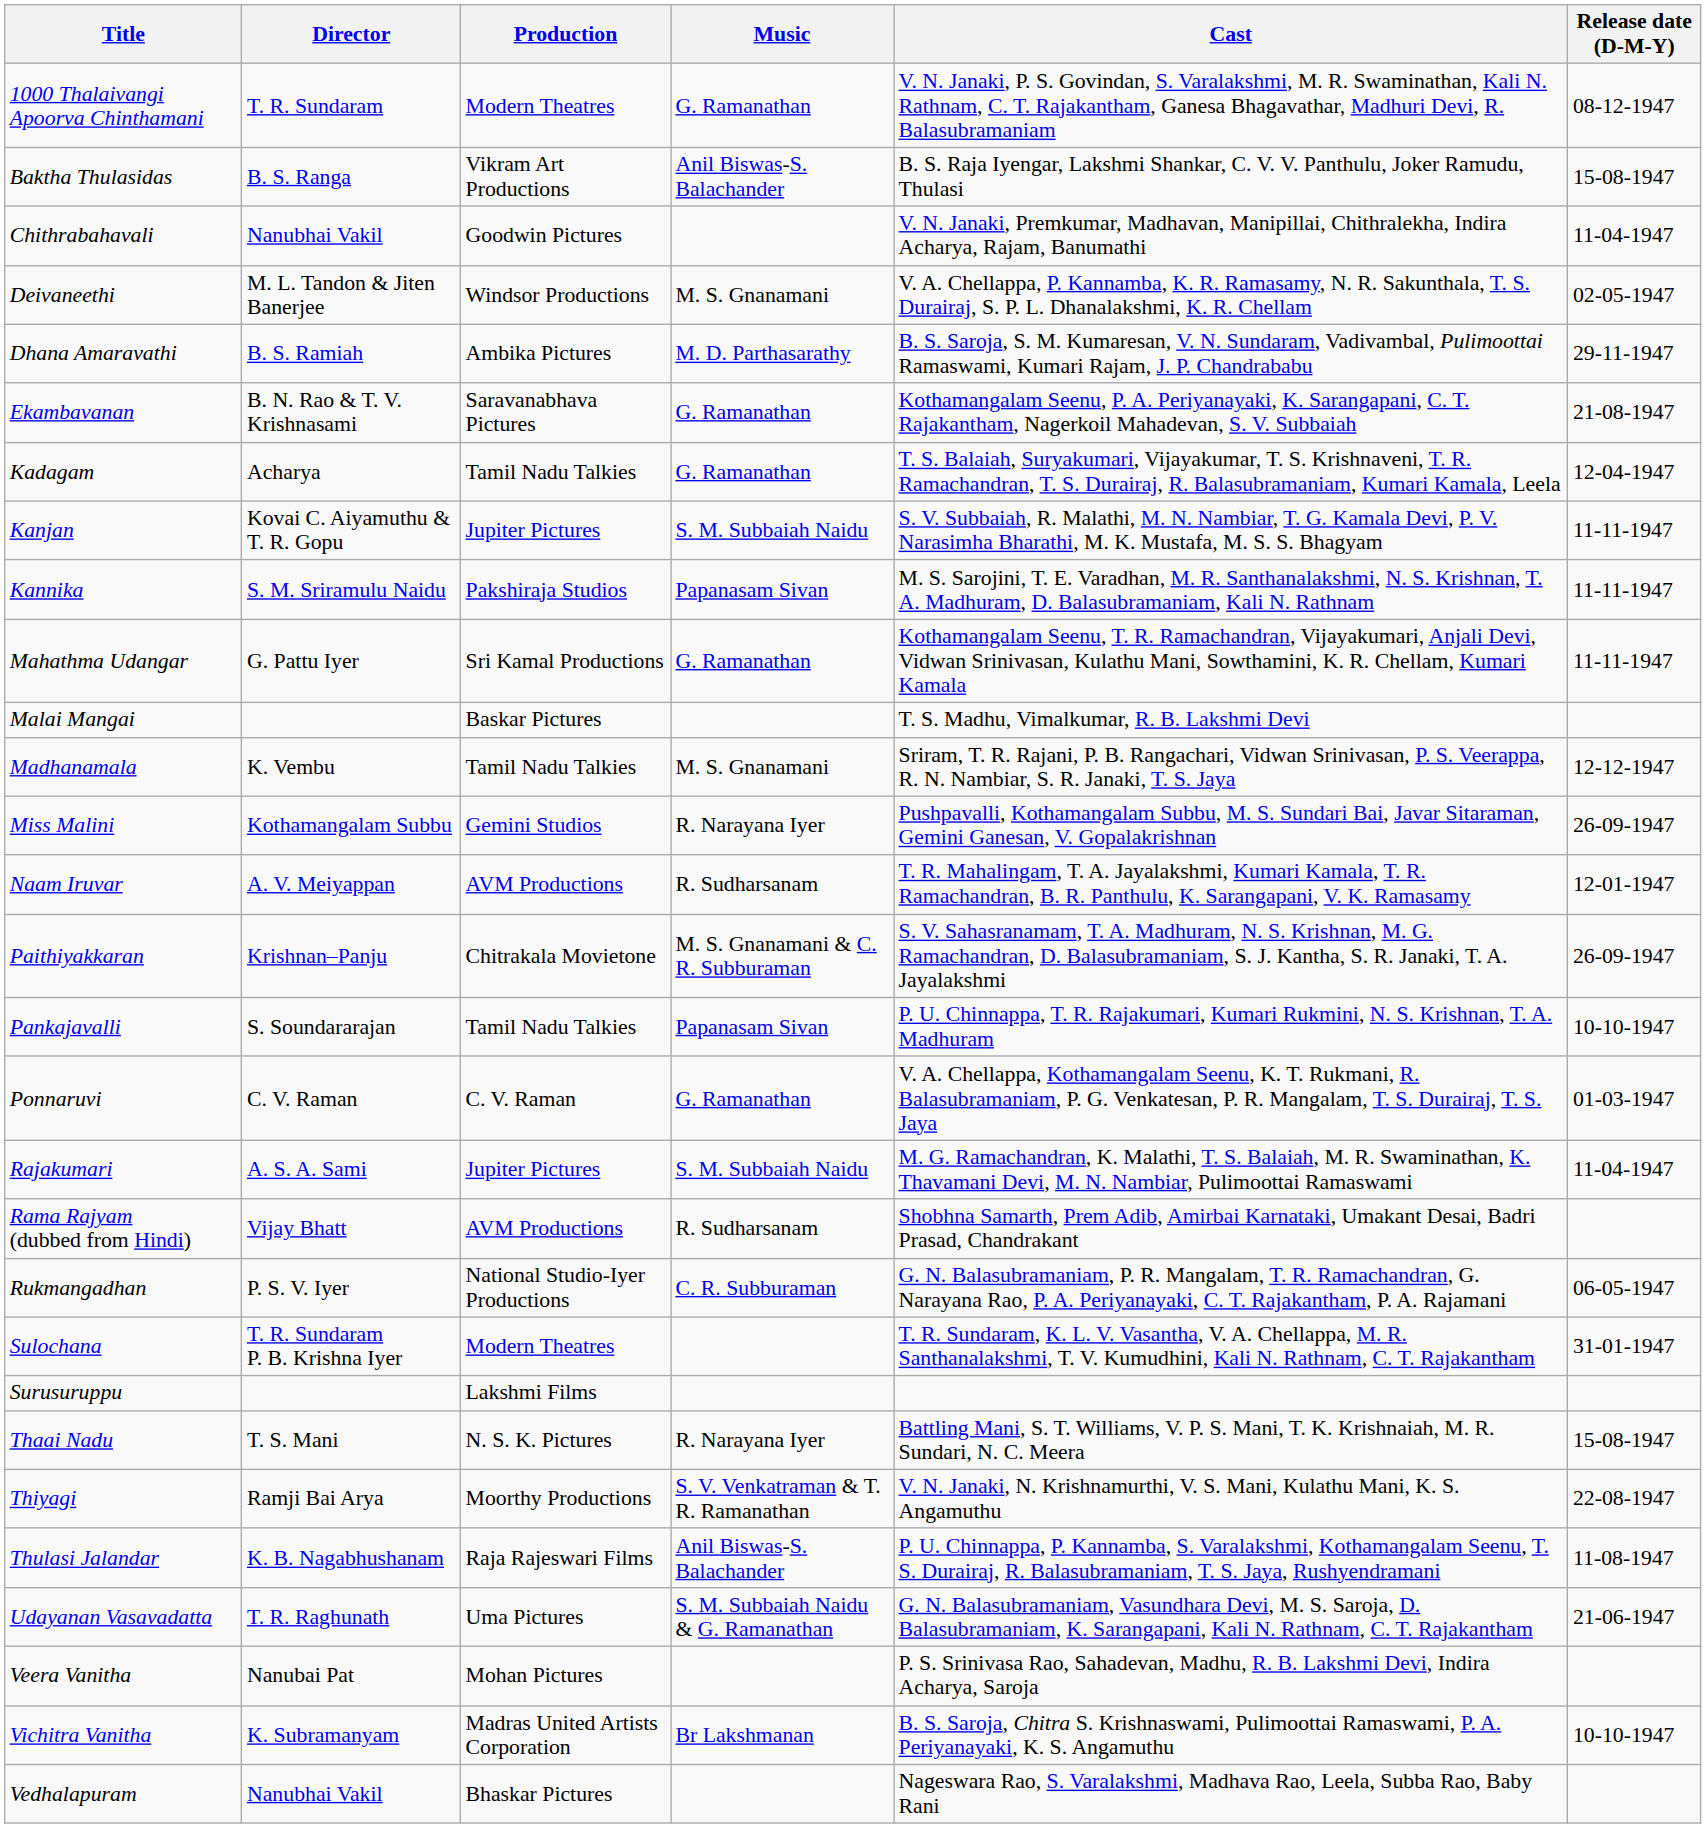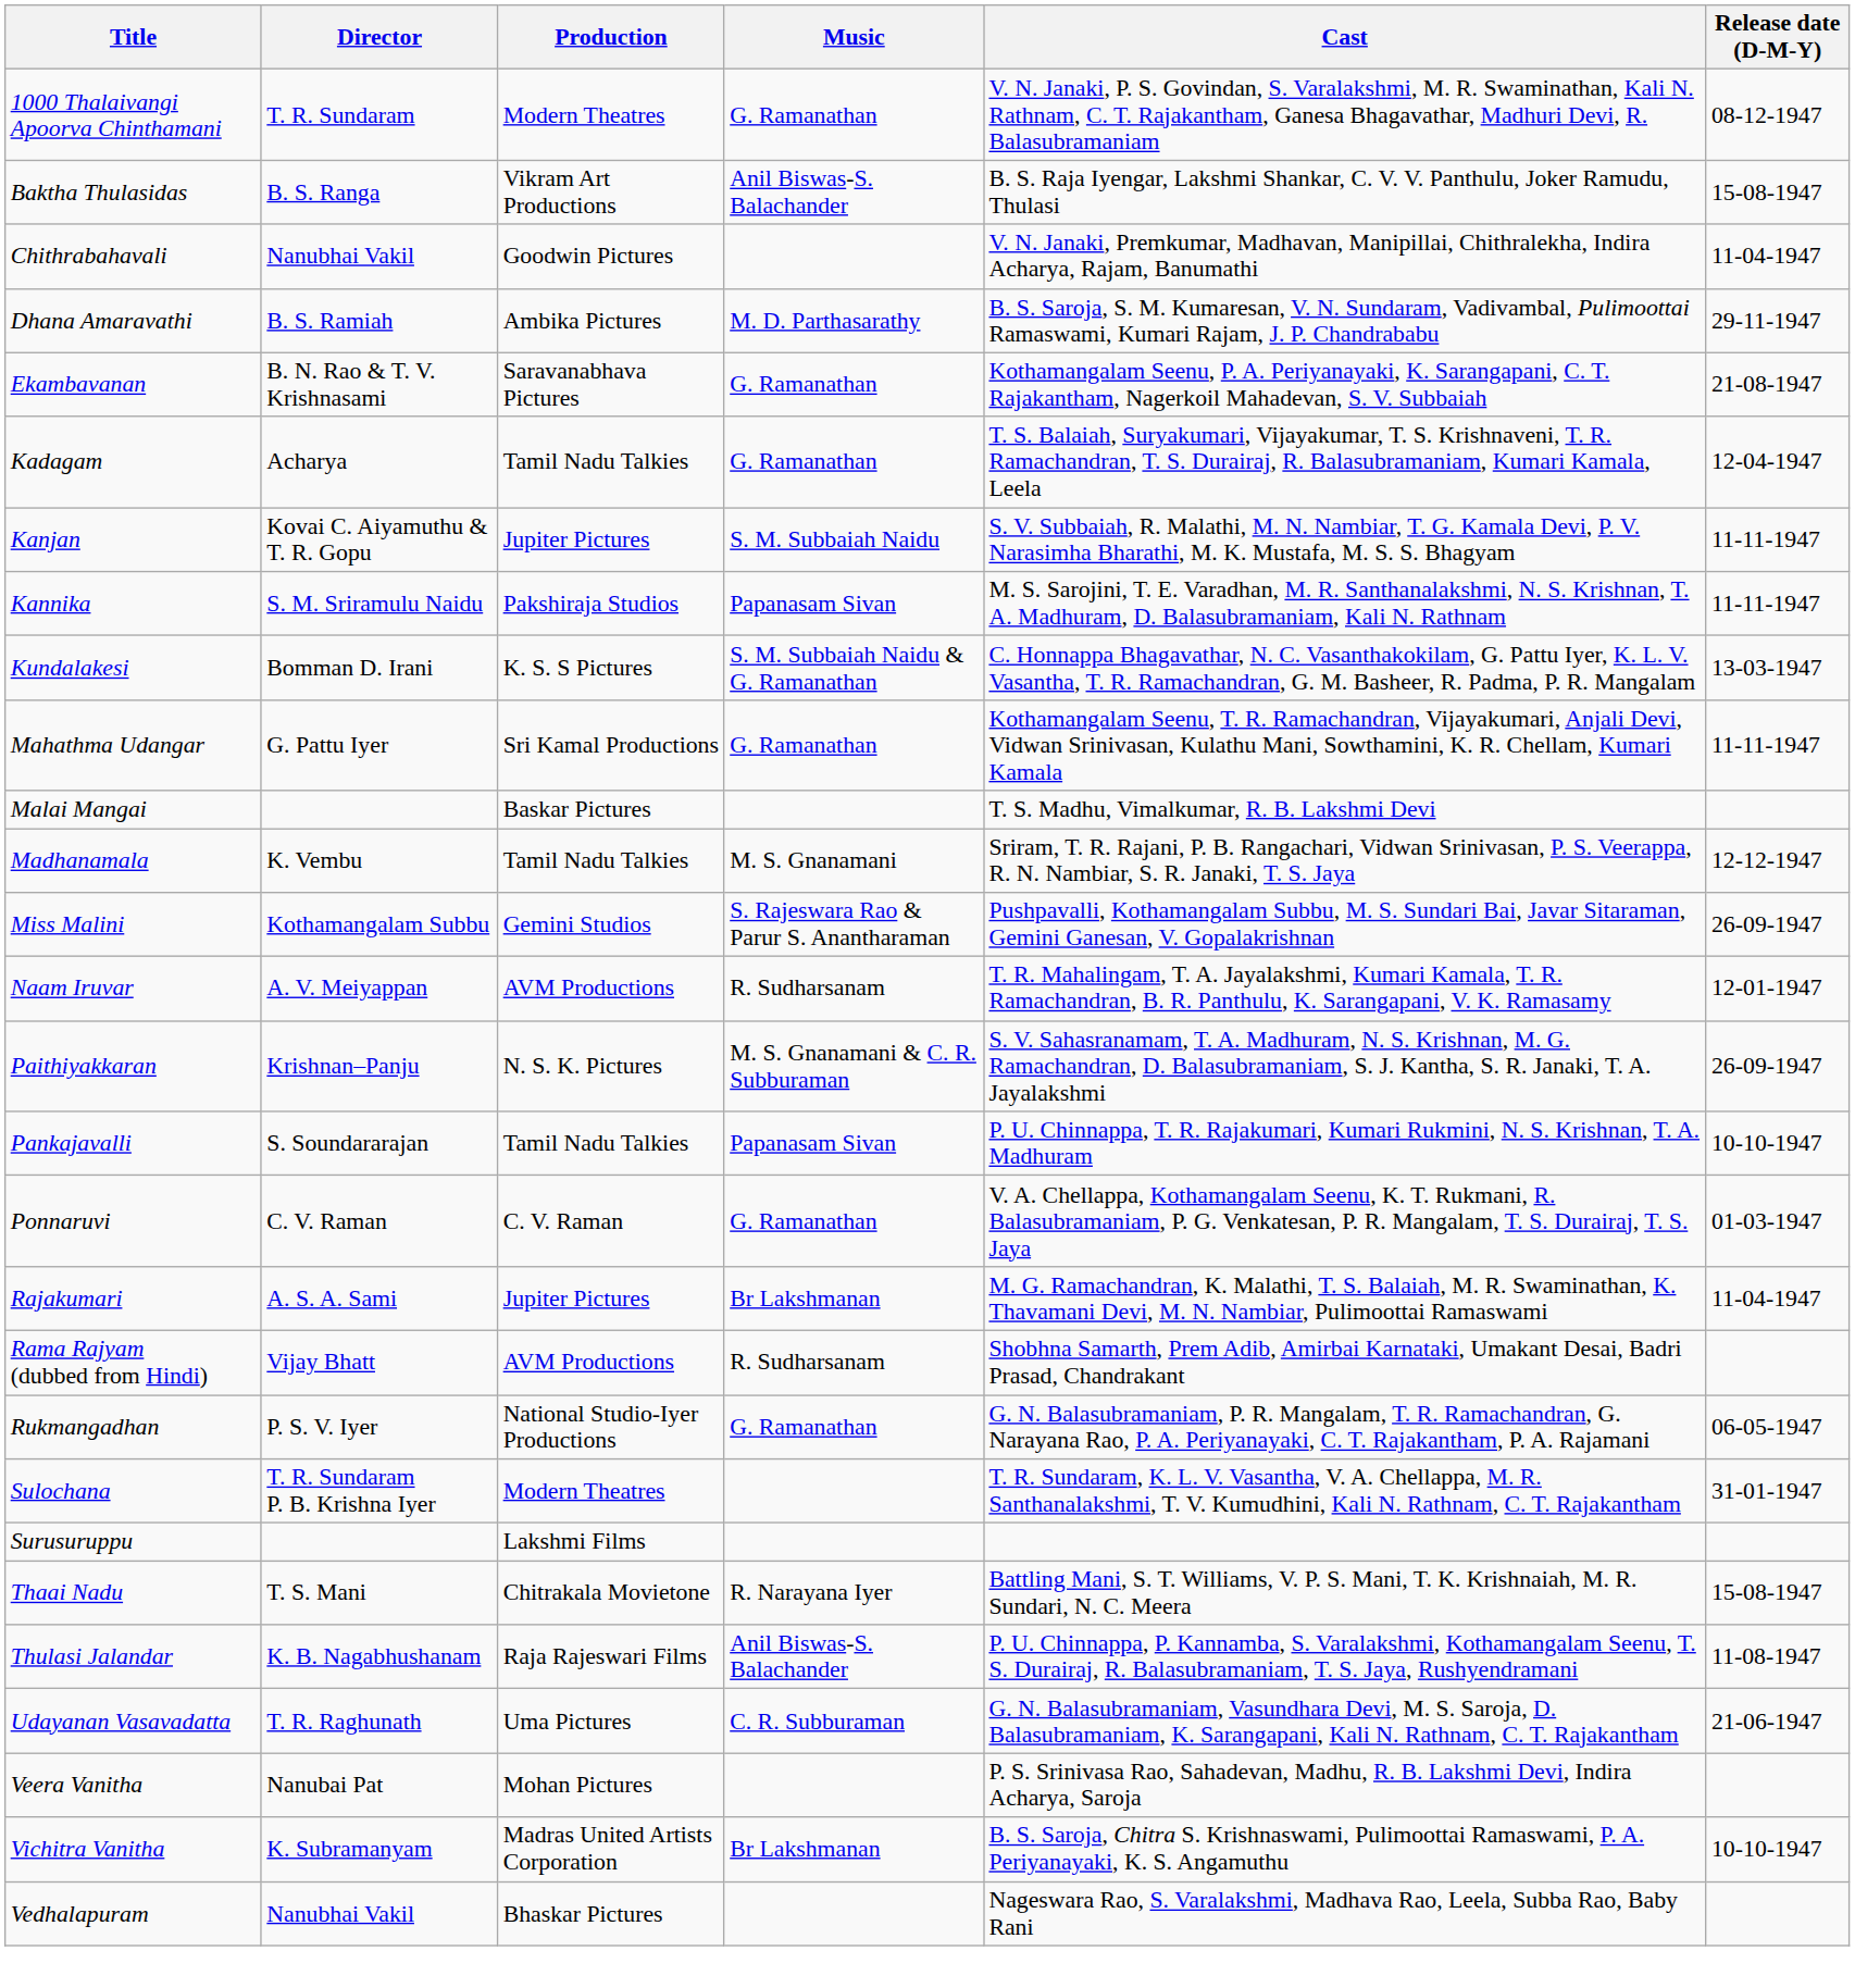 <table class="wikitable">
 <tr>
 <th><a href='#'>Title</a></th>
 <th><a href='#'>Director</a></th>
 <th><a href='#'>Production</a></th>
 <th><a href='#'>Music</a></th>
 <th><a href='#'>Cast</a></th>
 <th>Release date (D-M-Y)</th>
 </tr>
 <tr>
 <td><em><a href='#'>1000 Thalaivangi Apoorva Chinthamani</a></em></td>
 <td><a href='#'>T. R. Sundaram</a></td>
 <td><a href='#'>Modern Theatres</a></td>
 <td><a href='#'>G. Ramanathan</a></td>
 <td><a href='#'>V. N. Janaki</a>, P. S. Govindan, <a href='#'>S. Varalakshmi</a>, M. R. Swaminathan, <a href='#'>Kali N. Rathnam</a>, <a href='#'>C. T. Rajakantham</a>, Ganesa Bhagavathar, <a href='#'>Madhuri Devi</a>, <a href='#'>R. Balasubramaniam</a></td>
 <td>08-12-1947</td>
 </tr>
 <tr>
 <td><em>Baktha Thulasidas</em></td>
 <td><a href='#'>B. S. Ranga</a></td>
 <td>Vikram Art Productions</td>
 <td><a href='#'>Anil Biswas</a>-<a href='#'>S. Balachander</a></td>
 <td>B. S. Raja Iyengar, Lakshmi Shankar, C. V. V. Panthulu, Joker Ramudu, Thulasi</td>
 <td>15-08-1947</td>
 </tr>
 <tr>
 <td><em>Chithrabahavali</em></td>
 <td><a href='#'>Nanubhai Vakil</a></td>
 <td>Goodwin Pictures</td>
 <td></td>
 <td><a href='#'>V. N. Janaki</a>, Premkumar, Madhavan, Manipillai, Chithralekha, Indira Acharya, Rajam, Banumathi</td>
 <td>11-04-1947</td>
-</tr>
-<tr>
-<td><em>Deivaneethi</em></td>
-<td>M. L. Tandon & Jiten Banerjee</td>
-<td>Windsor Productions</td>
-<td>M. S. Gnanamani</td>
-<td>V. A. Chellappa, <a href='#'>P. Kannamba</a>, <a href='#'>K. R. Ramasamy</a>, N. R. Sakunthala, <a href='#'>T. S. Durairaj</a>, S. P. L. Dhanalakshmi, <a href='#'>K. R. Chellam</a></td>
-<td>02-05-1947</td>
 </tr>
 <tr>
 <td><em>Dhana Amaravathi</em></td>
 <td><a href='#'>B. S. Ramiah</a></td>
 <td>Ambika Pictures</td>
 <td><a href='#'>M. D. Parthasarathy</a></td>
 <td><a href='#'>B. S. Saroja</a>, S. M. Kumaresan, <a href='#'>V. N. Sundaram</a>, Vadivambal, <em>Pulimoottai</em> Ramaswami, Kumari Rajam, <a href='#'>J. P. Chandrababu</a></td>
 <td>29-11-1947</td>
 </tr>
 <tr>
 <td><em><a href='#'>Ekambavanan</a></em></td>
 <td>B. N. Rao & T. V. Krishnasami</td>
 <td>Saravanabhava Pictures</td>
 <td><a href='#'>G. Ramanathan</a></td>
 <td><a href='#'>Kothamangalam Seenu</a>, <a href='#'>P. A. Periyanayaki</a>, <a href='#'>K. Sarangapani</a>, <a href='#'>C. T. Rajakantham</a>, Nagerkoil Mahadevan, <a href='#'>S. V. Subbaiah</a></td>
 <td>21-08-1947</td>
 </tr>
 <tr>
 <td><em>Kadagam</em></td>
 <td>Acharya</td>
 <td>Tamil Nadu Talkies</td>
 <td><a href='#'>G. Ramanathan</a></td>
 <td><a href='#'>T. S. Balaiah</a>, <a href='#'>Suryakumari</a>, Vijayakumar, T. S. Krishnaveni, <a href='#'>T. R. Ramachandran</a>, <a href='#'>T. S. Durairaj</a>, <a href='#'>R. Balasubramaniam</a>, <a href='#'>Kumari Kamala</a>, Leela</td>
 <td>12-04-1947</td>
 </tr>
 <tr>
 <td><em><a href='#'>Kanjan</a></em></td>
 <td>Kovai C. Aiyamuthu & T. R. Gopu</td>
 <td><a href='#'>Jupiter Pictures</a></td>
 <td><a href='#'>S. M. Subbaiah Naidu</a></td>
 <td><a href='#'>S. V. Subbaiah</a>, R. Malathi, <a href='#'>M. N. Nambiar</a>, <a href='#'>T. G. Kamala Devi</a>, <a href='#'>P. V. Narasimha Bharathi</a>, M. K. Mustafa, M. S. S. Bhagyam</td>
 <td>11-11-1947</td>
 </tr>
 <tr>
 <td><em><a href='#'>Kannika</a></em></td>
 <td><a href='#'>S. M. Sriramulu Naidu</a></td>
 <td><a href='#'>Pakshiraja Studios</a></td>
 <td><a href='#'>Papanasam Sivan</a></td>
 <td>M. S. Sarojini, T. E. Varadhan, <a href='#'>M. R. Santhanalakshmi</a>, <a href='#'>N. S. Krishnan</a>, <a href='#'>T. A. Madhuram</a>, <a href='#'>D. Balasubramaniam</a>, <a href='#'>Kali N. Rathnam</a></td>
 <td>11-11-1947</td>
 </tr>
 <tr>
+<td><em><a href='#'>Kundalakesi</a></em></td>
+<td>Bomman D. Irani</td>
+<td>K. S. S Pictures</td>
+<td><a href='#'>S. M. Subbaiah Naidu</a> & <a href='#'>G. Ramanathan</a></td>
+<td><a href='#'>C. Honnappa Bhagavathar</a>, <a href='#'>N. C. Vasanthakokilam</a>, G. Pattu Iyer, <a href='#'>K. L. V. Vasantha</a>, <a href='#'>T. R. Ramachandran</a>, G. M. Basheer, R. Padma, P. R. Mangalam</td>
+<td>13-03-1947</td>
+</tr>
+<tr>
 <td><em>Mahathma Udangar</em></td>
 <td>G. Pattu Iyer</td>
 <td>Sri Kamal Productions</td>
 <td><a href='#'>G. Ramanathan</a></td>
 <td><a href='#'>Kothamangalam Seenu</a>, <a href='#'>T. R. Ramachandran</a>, Vijayakumari, <a href='#'>Anjali Devi</a>, Vidwan Srinivasan, Kulathu Mani, Sowthamini, K. R. Chellam, <a href='#'>Kumari Kamala</a></td>
 <td>11-11-1947</td>
 </tr>
 <tr>
 <td><em>Malai Mangai</em></td>
 <td></td>
 <td>Baskar Pictures</td>
 <td></td>
 <td>T. S. Madhu, Vimalkumar, <a href='#'>R. B. Lakshmi Devi</a></td>
 <td></td>
 </tr>
 <tr>
 <td><em><a href='#'>Madhanamala</a></em></td>
 <td>K. Vembu</td>
 <td>Tamil Nadu Talkies</td>
 <td>M. S. Gnanamani</td>
 <td>Sriram, T. R. Rajani, P. B. Rangachari, Vidwan Srinivasan, <a href='#'>P. S. Veerappa</a>, R. N. Nambiar, S. R. Janaki, <a href='#'>T. S. Jaya</a></td>
 <td>12-12-1947</td>
 </tr>
 <tr>
 <td><em><a href='#'>Miss Malini</a></em></td>
 <td><a href='#'>Kothamangalam Subbu</a></td>
 <td><a href='#'>Gemini Studios</a></td>
-<td>R. Narayana Iyer</td>
+<td><a href='#'>S. Rajeswara Rao</a> & Parur S. Anantharaman</td>
 <td><a href='#'>Pushpavalli</a>, <a href='#'>Kothamangalam Subbu</a>, <a href='#'>M. S. Sundari Bai</a>, <a href='#'>Javar Sitaraman</a>, <a href='#'>Gemini Ganesan</a>, <a href='#'>V. Gopalakrishnan</a></td>
 <td>26-09-1947</td>
 </tr>
 <tr>
 <td><em><a href='#'>Naam Iruvar</a></em></td>
 <td><a href='#'>A. V. Meiyappan</a></td>
 <td><a href='#'>AVM Productions</a></td>
 <td>R. Sudharsanam</td>
 <td><a href='#'>T. R. Mahalingam</a>, T. A. Jayalakshmi, <a href='#'>Kumari Kamala</a>, <a href='#'>T. R. Ramachandran</a>, <a href='#'>B. R. Panthulu</a>, <a href='#'>K. Sarangapani</a>, <a href='#'>V. K. Ramasamy</a></td>
 <td>12-01-1947</td>
 </tr>
 <tr>
 <td><em><a href='#'>Paithiyakkaran</a></em></td>
 <td><a href='#'>Krishnan–Panju</a></td>
-<td>Chitrakala Movietone</td>
+<td>N. S. K. Pictures</td>
 <td>M. S. Gnanamani & <a href='#'>C. R. Subburaman</a></td>
 <td><a href='#'>S. V. Sahasranamam</a>, <a href='#'>T. A. Madhuram</a>, <a href='#'>N. S. Krishnan</a>, <a href='#'>M. G. Ramachandran</a>, <a href='#'>D. Balasubramaniam</a>, S. J. Kantha, S. R. Janaki, T. A. Jayalakshmi</td>
 <td>26-09-1947</td>
 </tr>
 <tr>
 <td><em><a href='#'>Pankajavalli</a></em></td>
 <td>S. Soundararajan</td>
 <td>Tamil Nadu Talkies</td>
 <td><a href='#'>Papanasam Sivan</a></td>
 <td><a href='#'>P. U. Chinnappa</a>, <a href='#'>T. R. Rajakumari</a>, <a href='#'>Kumari Rukmini</a>, <a href='#'>N. S. Krishnan</a>, <a href='#'>T. A. Madhuram</a></td>
 <td>10-10-1947</td>
 </tr>
 <tr>
 <td><em>Ponnaruvi</em></td>
 <td>C. V. Raman</td>
 <td>C. V. Raman</td>
 <td><a href='#'>G. Ramanathan</a></td>
 <td>V. A. Chellappa, <a href='#'>Kothamangalam Seenu</a>, K. T. Rukmani, <a href='#'>R. Balasubramaniam</a>, P. G. Venkatesan, P. R. Mangalam, <a href='#'>T. S. Durairaj</a>, <a href='#'>T. S. Jaya</a></td>
 <td>01-03-1947</td>
 </tr>
 <tr>
 <td><em><a href='#'>Rajakumari</a></em></td>
 <td><a href='#'>A. S. A. Sami</a></td>
 <td><a href='#'>Jupiter Pictures</a></td>
-<td><a href='#'>S. M. Subbaiah Naidu</a></td>
+<td><a href='#'>Br Lakshmanan</a></td>
 <td><a href='#'>M. G. Ramachandran</a>, K. Malathi, <a href='#'>T. S. Balaiah</a>, M. R. Swaminathan, <a href='#'>K. Thavamani Devi</a>, <a href='#'>M. N. Nambiar</a>, Pulimoottai Ramaswami</td>
 <td>11-04-1947</td>
 </tr>
 <tr>
 <td><em><a href='#'>Rama Rajyam</a></em><br>(dubbed from <a href='#'>Hindi</a>)</td>
 <td><a href='#'>Vijay Bhatt</a></td>
 <td><a href='#'>AVM Productions</a></td>
 <td>R. Sudharsanam</td>
 <td><a href='#'>Shobhna Samarth</a>, <a href='#'>Prem Adib</a>, <a href='#'>Amirbai Karnataki</a>, Umakant Desai, Badri Prasad, Chandrakant</td>
 <td></td>
 </tr>
 <tr>
 <td><em>Rukmangadhan</em></td>
 <td>P. S. V. Iyer</td>
 <td>National Studio-Iyer Productions</td>
-<td><a href='#'>C. R. Subburaman</a></td>
+<td><a href='#'>G. Ramanathan</a></td>
 <td><a href='#'>G. N. Balasubramaniam</a>, P. R. Mangalam, <a href='#'>T. R. Ramachandran</a>, G. Narayana Rao, <a href='#'>P. A. Periyanayaki</a>, <a href='#'>C. T. Rajakantham</a>, P. A. Rajamani</td>
 <td>06-05-1947</td>
 </tr>
 <tr>
 <td><em><a href='#'>Sulochana</a></em></td>
 <td><a href='#'>T. R. Sundaram</a><br>P. B. Krishna Iyer</td>
 <td><a href='#'>Modern Theatres</a></td>
 <td></td>
 <td><a href='#'>T. R. Sundaram</a>, <a href='#'>K. L. V. Vasantha</a>, V. A. Chellappa, <a href='#'>M. R. Santhanalakshmi</a>, T. V. Kumudhini, <a href='#'>Kali N. Rathnam</a>, <a href='#'>C. T. Rajakantham</a></td>
 <td>31-01-1947</td>
 </tr>
 <tr>
 <td><em>Surusuruppu</em></td>
 <td></td>
 <td>Lakshmi Films</td>
 <td></td>
 <td></td>
 <td></td>
 </tr>
 <tr>
 <td><em><a href='#'>Thaai Nadu</a></em></td>
 <td>T. S. Mani</td>
-<td>N. S. K. Pictures</td>
+<td>Chitrakala Movietone</td>
 <td>R. Narayana Iyer</td>
 <td><a href='#'>Battling Mani</a>, S. T. Williams, V. P. S. Mani, T. K. Krishnaiah, M. R. Sundari, N. C. Meera</td>
 <td>15-08-1947</td>
-</tr>
-<tr>
-<td><em><a href='#'>Thiyagi</a></em></td>
-<td>Ramji Bai Arya</td>
-<td>Moorthy Productions</td>
-<td><a href='#'>S. V. Venkatraman</a> & T. R. Ramanathan</td>
-<td><a href='#'>V. N. Janaki</a>, N. Krishnamurthi, V. S. Mani, Kulathu Mani, K. S. Angamuthu</td>
-<td>22-08-1947</td>
 </tr>
 <tr>
 <td><em><a href='#'>Thulasi Jalandar</a></em></td>
 <td><a href='#'>K. B. Nagabhushanam</a></td>
 <td>Raja Rajeswari Films</td>
 <td><a href='#'>Anil Biswas</a>-<a href='#'>S. Balachander</a></td>
 <td><a href='#'>P. U. Chinnappa</a>, <a href='#'>P. Kannamba</a>, <a href='#'>S. Varalakshmi</a>, <a href='#'>Kothamangalam Seenu</a>, <a href='#'>T. S. Durairaj</a>, <a href='#'>R. Balasubramaniam</a>, <a href='#'>T. S. Jaya</a>, <a href='#'>Rushyendramani</a></td>
 <td>11-08-1947</td>
 </tr>
 <tr>
 <td><em><a href='#'>Udayanan Vasavadatta</a></em></td>
 <td><a href='#'>T. R. Raghunath</a></td>
 <td>Uma Pictures</td>
-<td><a href='#'>S. M. Subbaiah Naidu</a> & <a href='#'>G. Ramanathan</a></td>
+<td><a href='#'>C. R. Subburaman</a></td>
 <td><a href='#'>G. N. Balasubramaniam</a>, <a href='#'>Vasundhara Devi</a>, M. S. Saroja, <a href='#'>D. Balasubramaniam</a>, <a href='#'>K. Sarangapani</a>, <a href='#'>Kali N. Rathnam</a>, <a href='#'>C. T. Rajakantham</a></td>
 <td>21-06-1947</td>
 </tr>
 <tr>
 <td><em>Veera Vanitha</em></td>
 <td>Nanubai Pat</td>
 <td>Mohan Pictures</td>
 <td></td>
 <td>P. S. Srinivasa Rao, Sahadevan, Madhu, <a href='#'>R. B. Lakshmi Devi</a>, Indira Acharya, Saroja</td>
 <td></td>
 </tr>
 <tr>
 <td><em><a href='#'>Vichitra Vanitha</a></em></td>
 <td><a href='#'>K. Subramanyam</a></td>
 <td>Madras United Artists Corporation</td>
 <td><a href='#'>Br Lakshmanan</a></td>
 <td><a href='#'>B. S. Saroja</a>, <em>Chitra</em> S. Krishnaswami, Pulimoottai Ramaswami, <a href='#'>P. A. Periyanayaki</a>, K. S. Angamuthu</td>
 <td>10-10-1947</td>
 </tr>
 <tr>
 <td><em>Vedhalapuram</em></td>
 <td><a href='#'>Nanubhai Vakil</a></td>
 <td>Bhaskar Pictures</td>
 <td></td>
 <td>Nageswara Rao, <a href='#'>S. Varalakshmi</a>, Madhava Rao, Leela, Subba Rao, Baby Rani</td>
 <td></td>
 </tr>
 </table>
